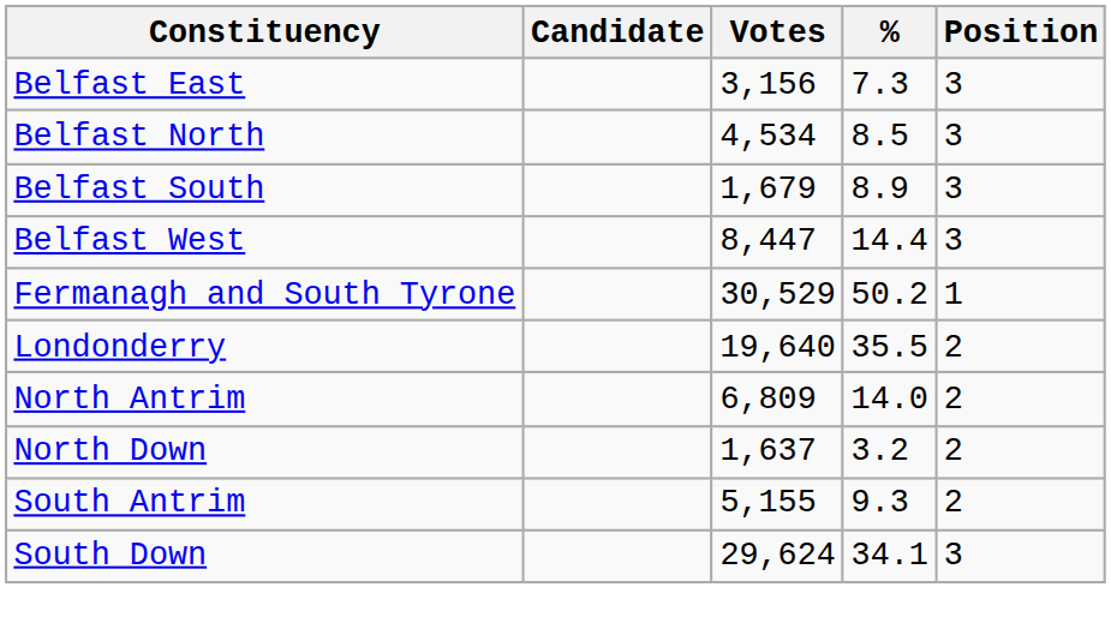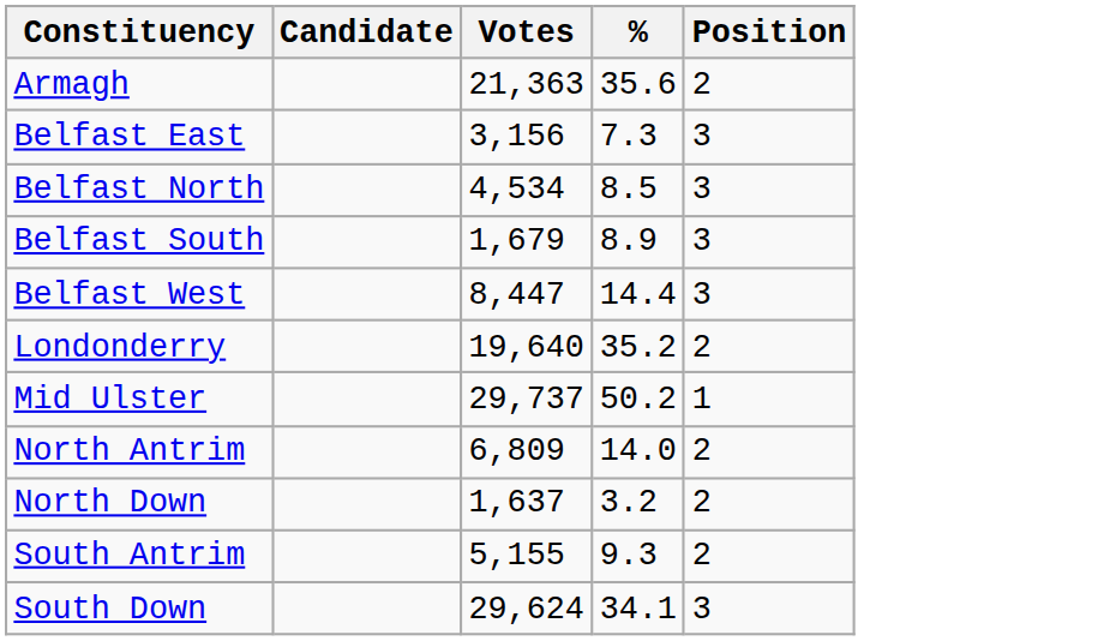 <table class="wikitable sortable">
 <tr>
 <th>Constituency</th>
 <th>Candidate</th>
 <th>Votes</th>
 <th>%</th>
 <th>Position</th>
+</tr>
+<tr>
+<td><a href='#'>Armagh</a></td>
+<td></td>
+<td>21,363</td>
+<td>35.6</td>
+<td>2</td>
 </tr>
 <tr>
 <td><a href='#'>Belfast East</a></td>
 <td></td>
 <td>3,156</td>
 <td>7.3</td>
 <td>3</td>
 </tr>
 <tr>
 <td><a href='#'>Belfast North</a></td>
 <td></td>
 <td>4,534</td>
 <td>8.5</td>
 <td>3</td>
 </tr>
 <tr>
 <td><a href='#'>Belfast South</a></td>
 <td></td>
 <td>1,679</td>
 <td>8.9</td>
 <td>3</td>
 </tr>
 <tr>
 <td><a href='#'>Belfast West</a></td>
 <td></td>
 <td>8,447</td>
 <td>14.4</td>
 <td>3</td>
 </tr>
 <tr>
-<td><a href='#'>Fermanagh and South Tyrone</a></td>
-<td></td>
-<td>30,529</td>
-<td>50.2</td>
-<td>1</td>
-</tr>
-<tr>
 <td><a href='#'>Londonderry</a></td>
 <td></td>
 <td>19,640</td>
-<td>35.5</td>
+<td>35.2</td>
 <td>2</td>
+</tr>
+<tr>
+<td><a href='#'>Mid Ulster</a></td>
+<td></td>
+<td>29,737</td>
+<td>50.2</td>
+<td>1</td>
 </tr>
 <tr>
 <td><a href='#'>North Antrim</a></td>
 <td></td>
 <td>6,809</td>
 <td>14.0</td>
 <td>2</td>
 </tr>
 <tr>
 <td><a href='#'>North Down</a></td>
 <td></td>
 <td>1,637</td>
 <td>3.2</td>
 <td>2</td>
 </tr>
 <tr>
 <td><a href='#'>South Antrim</a></td>
 <td></td>
 <td>5,155</td>
 <td>9.3</td>
 <td>2</td>
 </tr>
 <tr>
 <td><a href='#'>South Down</a></td>
 <td></td>
 <td>29,624</td>
 <td>34.1</td>
 <td>3</td>
 </tr>
 </table>
